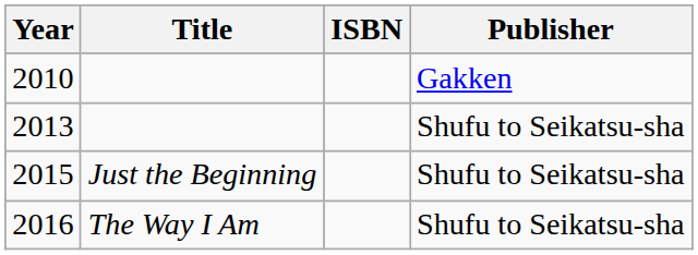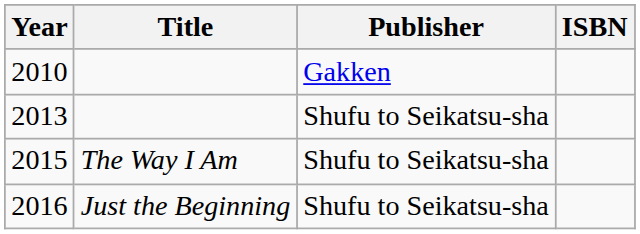 <table class="wikitable">
 <tr>
 <th>Year</th>
 <th>Title</th>
+<th>Publisher</th>
 <th>ISBN</th>
-<th>Publisher</th>
 </tr>
 <tr>
 <td>2010</td>
 <td></td>
+<td><a href='#'>Gakken</a></td>
 <td></td>
-<td><a href='#'>Gakken</a></td>
 </tr>
 <tr>
 <td>2013</td>
 <td></td>
+<td>Shufu to Seikatsu-sha</td>
 <td></td>
-<td>Shufu to Seikatsu-sha</td>
 </tr>
 <tr>
 <td>2015</td>
-<td><em>Just the Beginning</em></td>
+<td><em>The Way I Am</em></td>
+<td>Shufu to Seikatsu-sha</td>
 <td></td>
-<td>Shufu to Seikatsu-sha</td>
 </tr>
 <tr>
 <td>2016</td>
-<td><em>The Way I Am</em></td>
+<td><em>Just the Beginning</em></td>
+<td>Shufu to Seikatsu-sha</td>
 <td></td>
-<td>Shufu to Seikatsu-sha</td>
 </tr>
 </table>
